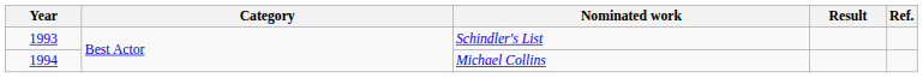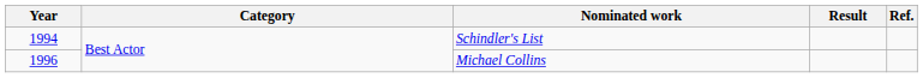 <table class=wikitable>
 <tr>
 <th scope="col" style="width:5em;">Year</th>
 <th scope="col" style="width:26em;">Category</th>
 <th scope="col" style="width:25em;">Nominated work</th>
 <th scope="col" style="width:5em;">Result</th>
 <th>Ref.</th>
 </tr>
 <tr>
-<td style="text-align:center;"><a href='#'>1993</a></td>
+<td style="text-align:center;"><a href='#'>1994</a></td>
 <td rowspan="2"><a href='#'>Best Actor</a></td>
 <td><em><a href='#'>Schindler's List</a></em></td>
 <td></td>
 <td></td>
 </tr>
 <tr>
-<td style="text-align:center;"><a href='#'>1994</a></td>
+<td style="text-align:center;"><a href='#'>1996</a></td>
 <td><em><a href='#'>Michael Collins</a></em></td>
 <td></td>
 <td></td>
 </tr>
 </table>
